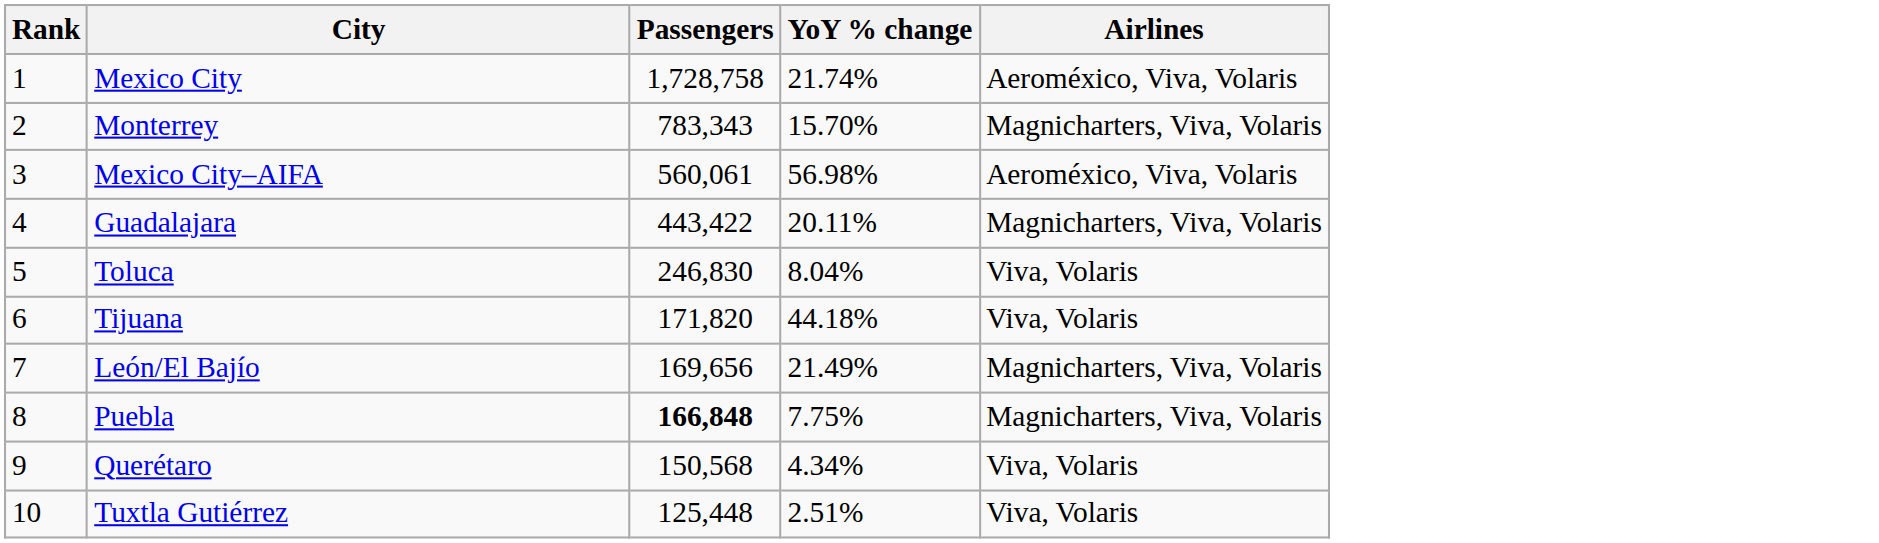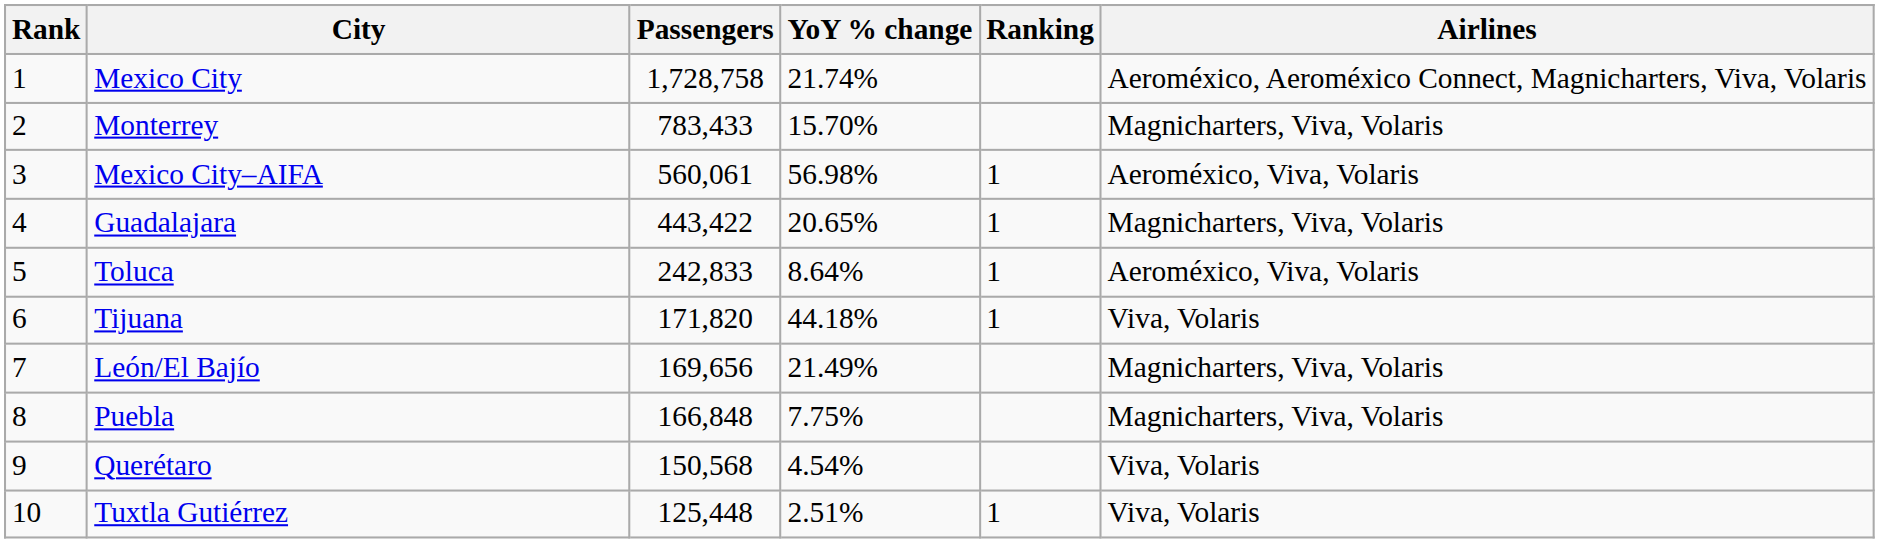 <table class="wikitable" style="font-size: 90%" width="align=">
 <tr>
 <th>Rank</th>
 <th style=width:18em>City</th>
 <th>Passengers</th>
 <th>YoY % change</th>
+<th>Ranking</th>
 <th>Airlines</th>
 </tr>
 <tr>
 <td>1</td>
 <td><a href='#'>Mexico City</a></td>
 <td align="center">1,728,758</td>
 <td> 21.74%</td>
-<td>Aeroméxico, Viva, Volaris</td>
+<td></td>
+<td>Aeroméxico, Aeroméxico Connect, Magnicharters, Viva, Volaris</td>
 </tr>
 <tr>
 <td>2</td>
 <td><a href='#'>Monterrey</a></td>
-<td align="center">783,343</td>
+<td align="center">783,433</td>
 <td> 15.70%</td>
+<td></td>
 <td>Magnicharters, Viva, Volaris</td>
 </tr>
 <tr>
 <td>3</td>
 <td><a href='#'>Mexico City–AIFA</a></td>
 <td align="center">560,061</td>
 <td> 56.98%</td>
+<td> 1</td>
 <td>Aeroméxico, Viva, Volaris</td>
 </tr>
 <tr>
 <td>4</td>
 <td><a href='#'>Guadalajara</a></td>
 <td align="center">443,422</td>
-<td> 20.11%</td>
+<td> 20.65%</td>
+<td> 1</td>
 <td>Magnicharters, Viva, Volaris</td>
 </tr>
 <tr>
 <td>5</td>
 <td><a href='#'>Toluca</a></td>
-<td align="center">246,830</td>
-<td> 8.04%</td>
-<td>Viva, Volaris</td>
+<td align="center">242,833</td>
+<td> 8.64%</td>
+<td> 1</td>
+<td>Aeroméxico, Viva, Volaris</td>
 </tr>
 <tr>
 <td>6</td>
 <td><a href='#'>Tijuana</a></td>
 <td align="center">171,820</td>
 <td> 44.18%</td>
+<td> 1</td>
 <td>Viva, Volaris</td>
 </tr>
 <tr>
 <td>7</td>
 <td><a href='#'>León/El Bajío</a></td>
 <td align="center">169,656</td>
 <td> 21.49%</td>
+<td></td>
 <td>Magnicharters, Viva, Volaris</td>
 </tr>
 <tr>
 <td>8</td>
 <td><a href='#'>Puebla</a></td>
-<td align="center"><strong>166,848</strong></td>
+<td align="center">166,848</td>
 <td> 7.75%</td>
+<td></td>
 <td>Magnicharters, Viva, Volaris</td>
 </tr>
 <tr>
 <td>9</td>
 <td><a href='#'>Querétaro</a></td>
 <td align="center">150,568</td>
-<td> 4.34%</td>
+<td> 4.54%</td>
+<td></td>
 <td>Viva, Volaris</td>
 </tr>
 <tr>
 <td>10</td>
 <td><a href='#'>Tuxtla Gutiérrez</a></td>
 <td align="center">125,448</td>
 <td> 2.51%</td>
+<td> 1</td>
 <td>Viva, Volaris</td>
 </tr>
 </table>
